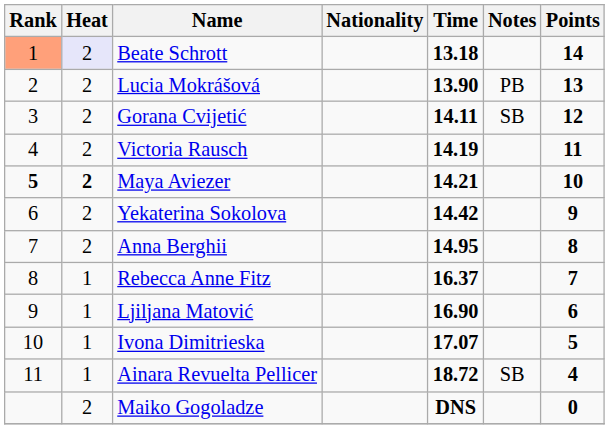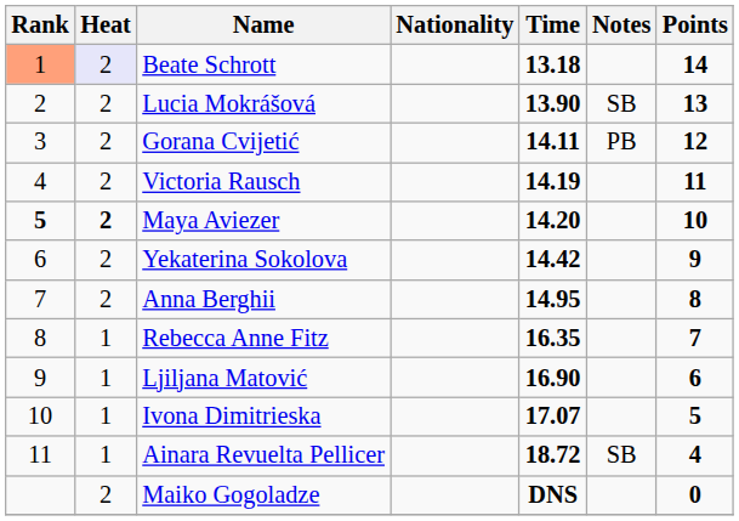 <table class="wikitable sortable" style="text-align:center">
 <tr>
 <th>Rank</th>
 <th>Heat</th>
 <th>Name</th>
 <th>Nationality</th>
 <th>Time</th>
 <th>Notes</th>
 <th>Points</th>
 </tr>
 <tr>
 <td style="background: lightsalmon;">1</td>
 <td style="background: lavender;">2</td>
 <td align=left><a href='#'>Beate Schrott</a></td>
 <td align=left></td>
 <td><strong>13.18</strong></td>
 <td></td>
 <td><strong>14</strong></td>
 </tr>
 <tr>
 <td>2</td>
 <td>2</td>
 <td align=left><a href='#'>Lucia Mokrášová</a></td>
 <td align=left></td>
 <td><strong>13.90</strong></td>
-<td>PB</td>
+<td>SB</td>
 <td><strong>13</strong></td>
 </tr>
 <tr>
 <td>3</td>
 <td>2</td>
 <td align=left><a href='#'>Gorana Cvijetić</a></td>
 <td align=left></td>
 <td><strong>14.11</strong></td>
-<td>SB</td>
+<td>PB</td>
 <td><strong>12</strong></td>
 </tr>
 <tr>
 <td>4</td>
 <td>2</td>
 <td align=left><a href='#'>Victoria Rausch</a></td>
 <td align=left></td>
 <td><strong>14.19</strong></td>
 <td></td>
 <td><strong>11</strong></td>
 </tr>
 <tr>
 <td><strong>5</strong></td>
 <td><strong>2</strong></td>
 <td align=left><a href='#'>Maya Aviezer</a></td>
 <td align=left></td>
-<td><strong>14.21</strong></td>
+<td><strong>14.20</strong></td>
 <td></td>
 <td><strong>10</strong></td>
 </tr>
 <tr>
 <td>6</td>
 <td>2</td>
 <td align=left><a href='#'>Yekaterina Sokolova</a></td>
 <td align=left></td>
 <td><strong>14.42</strong></td>
 <td></td>
 <td><strong>9</strong></td>
 </tr>
 <tr>
 <td>7</td>
 <td>2</td>
 <td align=left><a href='#'>Anna Berghii</a></td>
 <td align=left></td>
 <td><strong>14.95</strong></td>
 <td></td>
 <td><strong>8</strong></td>
 </tr>
 <tr>
 <td>8</td>
 <td>1</td>
 <td align=left><a href='#'>Rebecca Anne Fitz</a></td>
 <td align=left></td>
-<td><strong>16.37</strong></td>
+<td><strong>16.35</strong></td>
 <td></td>
 <td><strong>7</strong></td>
 </tr>
 <tr>
 <td>9</td>
 <td>1</td>
 <td align=left><a href='#'>Ljiljana Matović</a></td>
 <td align=left></td>
 <td><strong>16.90</strong></td>
 <td></td>
 <td><strong>6</strong></td>
 </tr>
 <tr>
 <td>10</td>
 <td>1</td>
 <td align=left><a href='#'>Ivona Dimitrieska</a></td>
 <td align=left></td>
 <td><strong>17.07</strong></td>
 <td></td>
 <td><strong>5</strong></td>
 </tr>
 <tr>
 <td>11</td>
 <td>1</td>
 <td align=left><a href='#'>Ainara Revuelta Pellicer</a></td>
 <td align=left></td>
 <td><strong>18.72 </strong></td>
 <td>SB</td>
 <td><strong>4</strong></td>
 </tr>
 <tr>
 <td></td>
 <td>2</td>
 <td align=left><a href='#'>Maiko Gogoladze</a></td>
 <td align=left></td>
 <td><strong>DNS </strong></td>
 <td></td>
 <td><strong>0</strong></td>
 </tr>
 <tr>
 </tr>
 </table>
